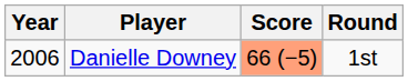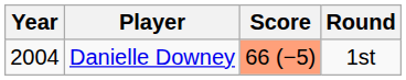 <table class="wikitable">
 <tr>
 <th>Year</th>
 <th>Player</th>
 <th>Score</th>
 <th>Round</th>
 </tr>
 <tr>
-<td>2006</td>
+<td>2004</td>
 <td><a href='#'>Danielle Downey</a></td>
 <td style="background: lightsalmon;">66 (−5)</td>
 <td align=center>1st</td>
 </tr>
 </table>
